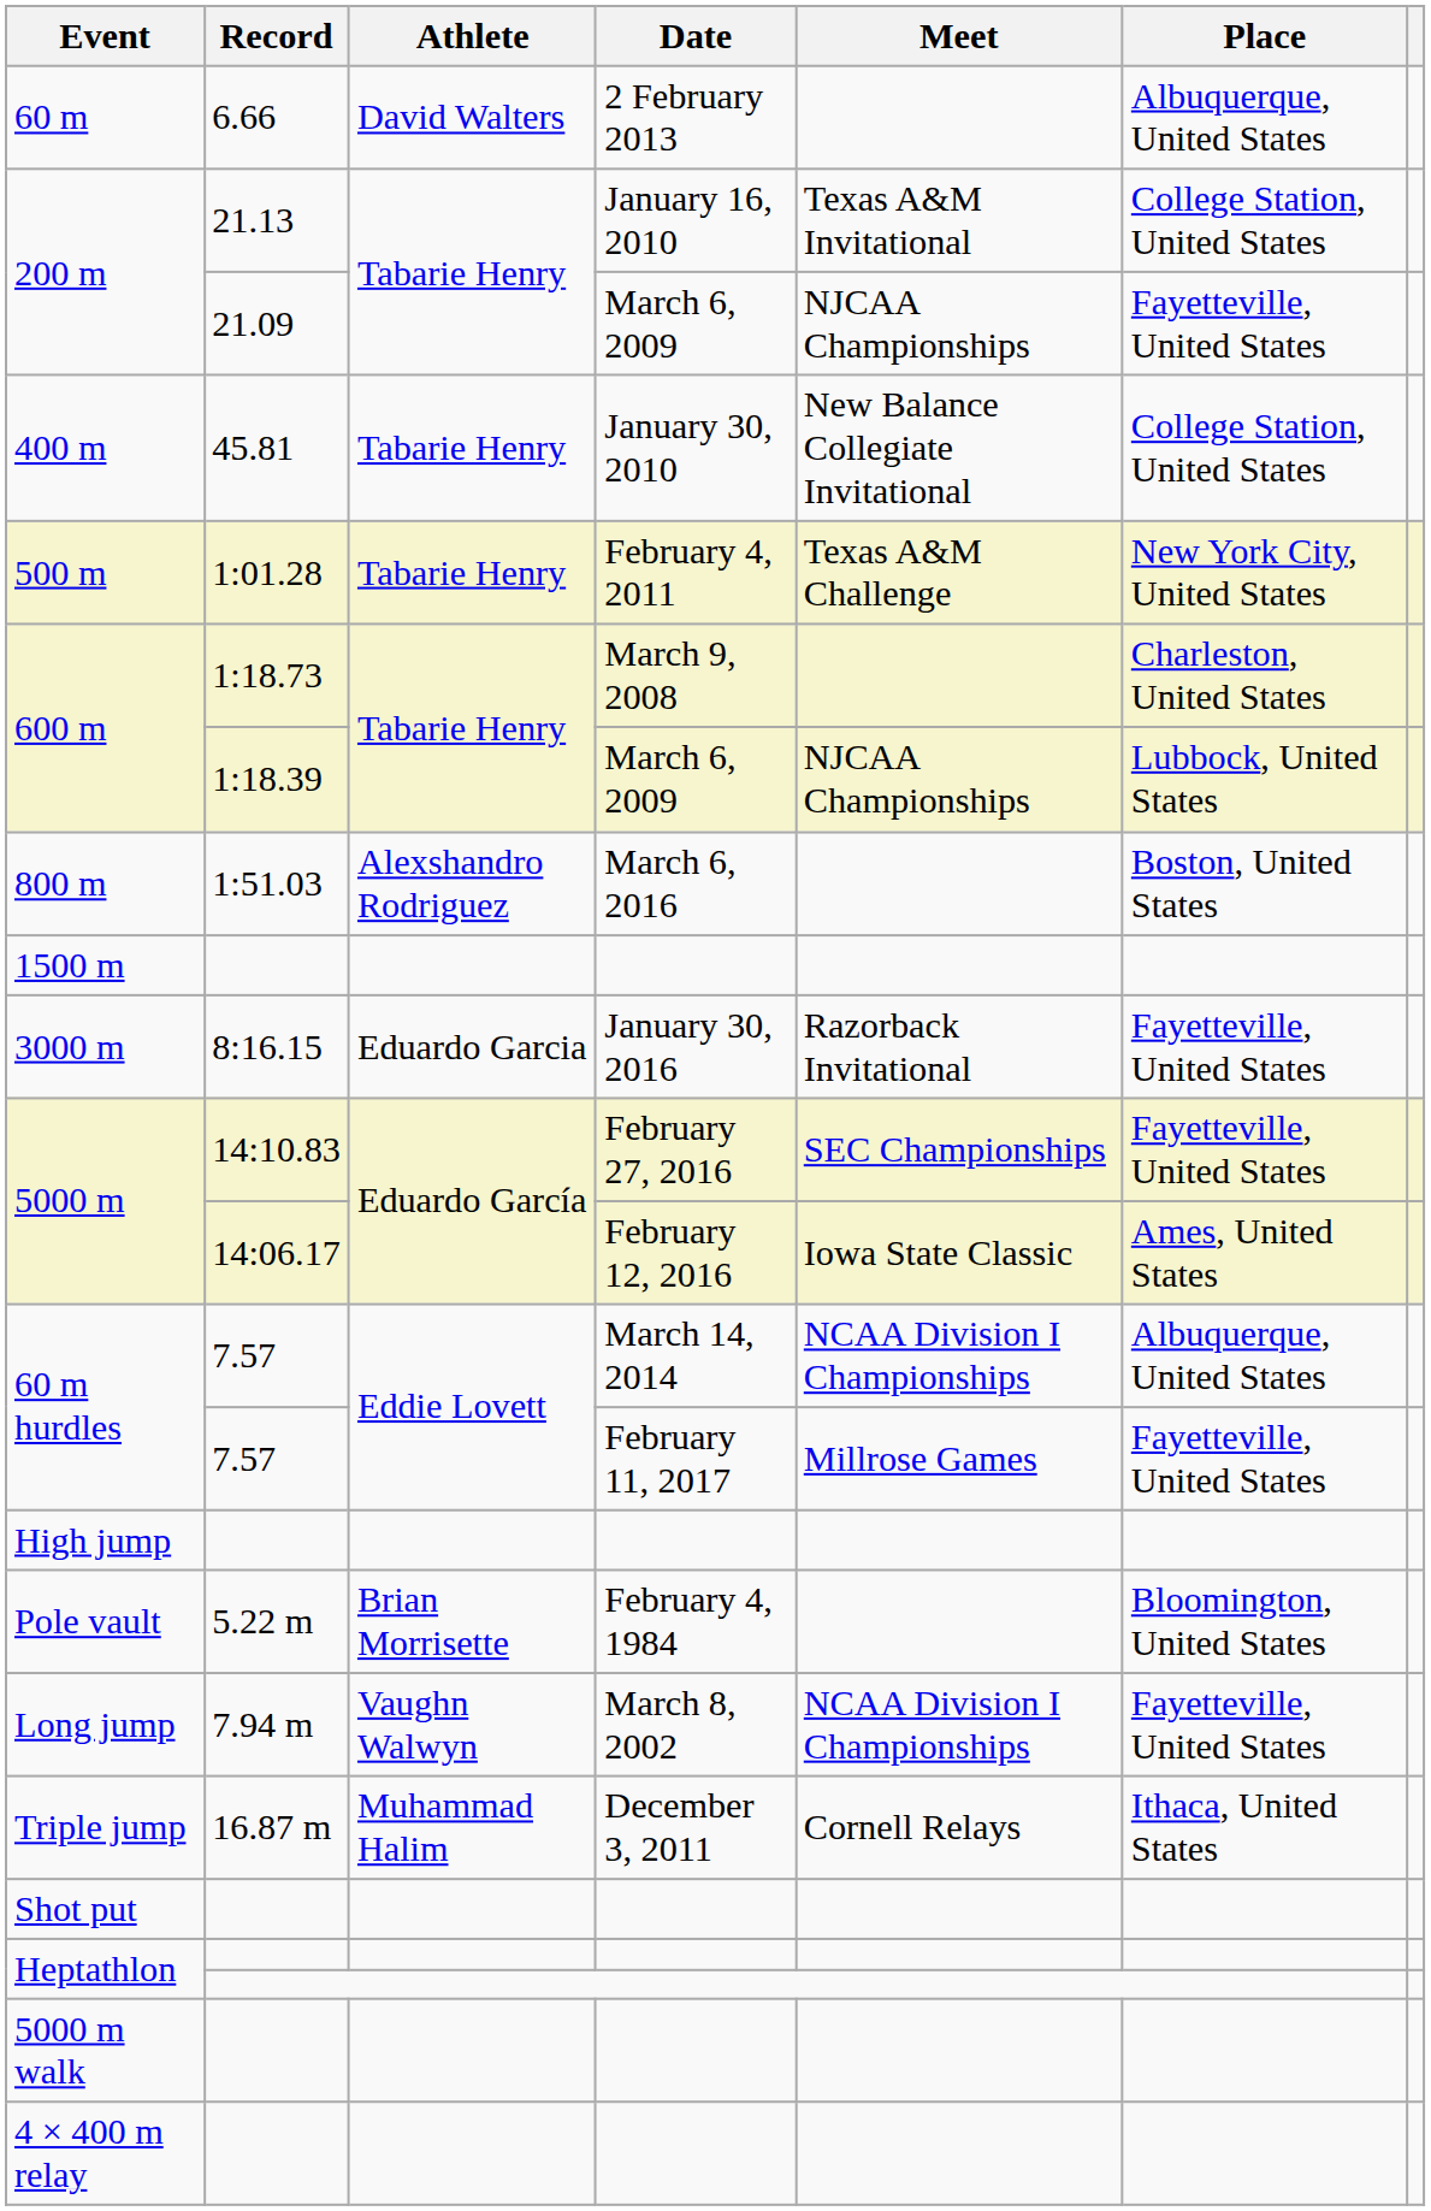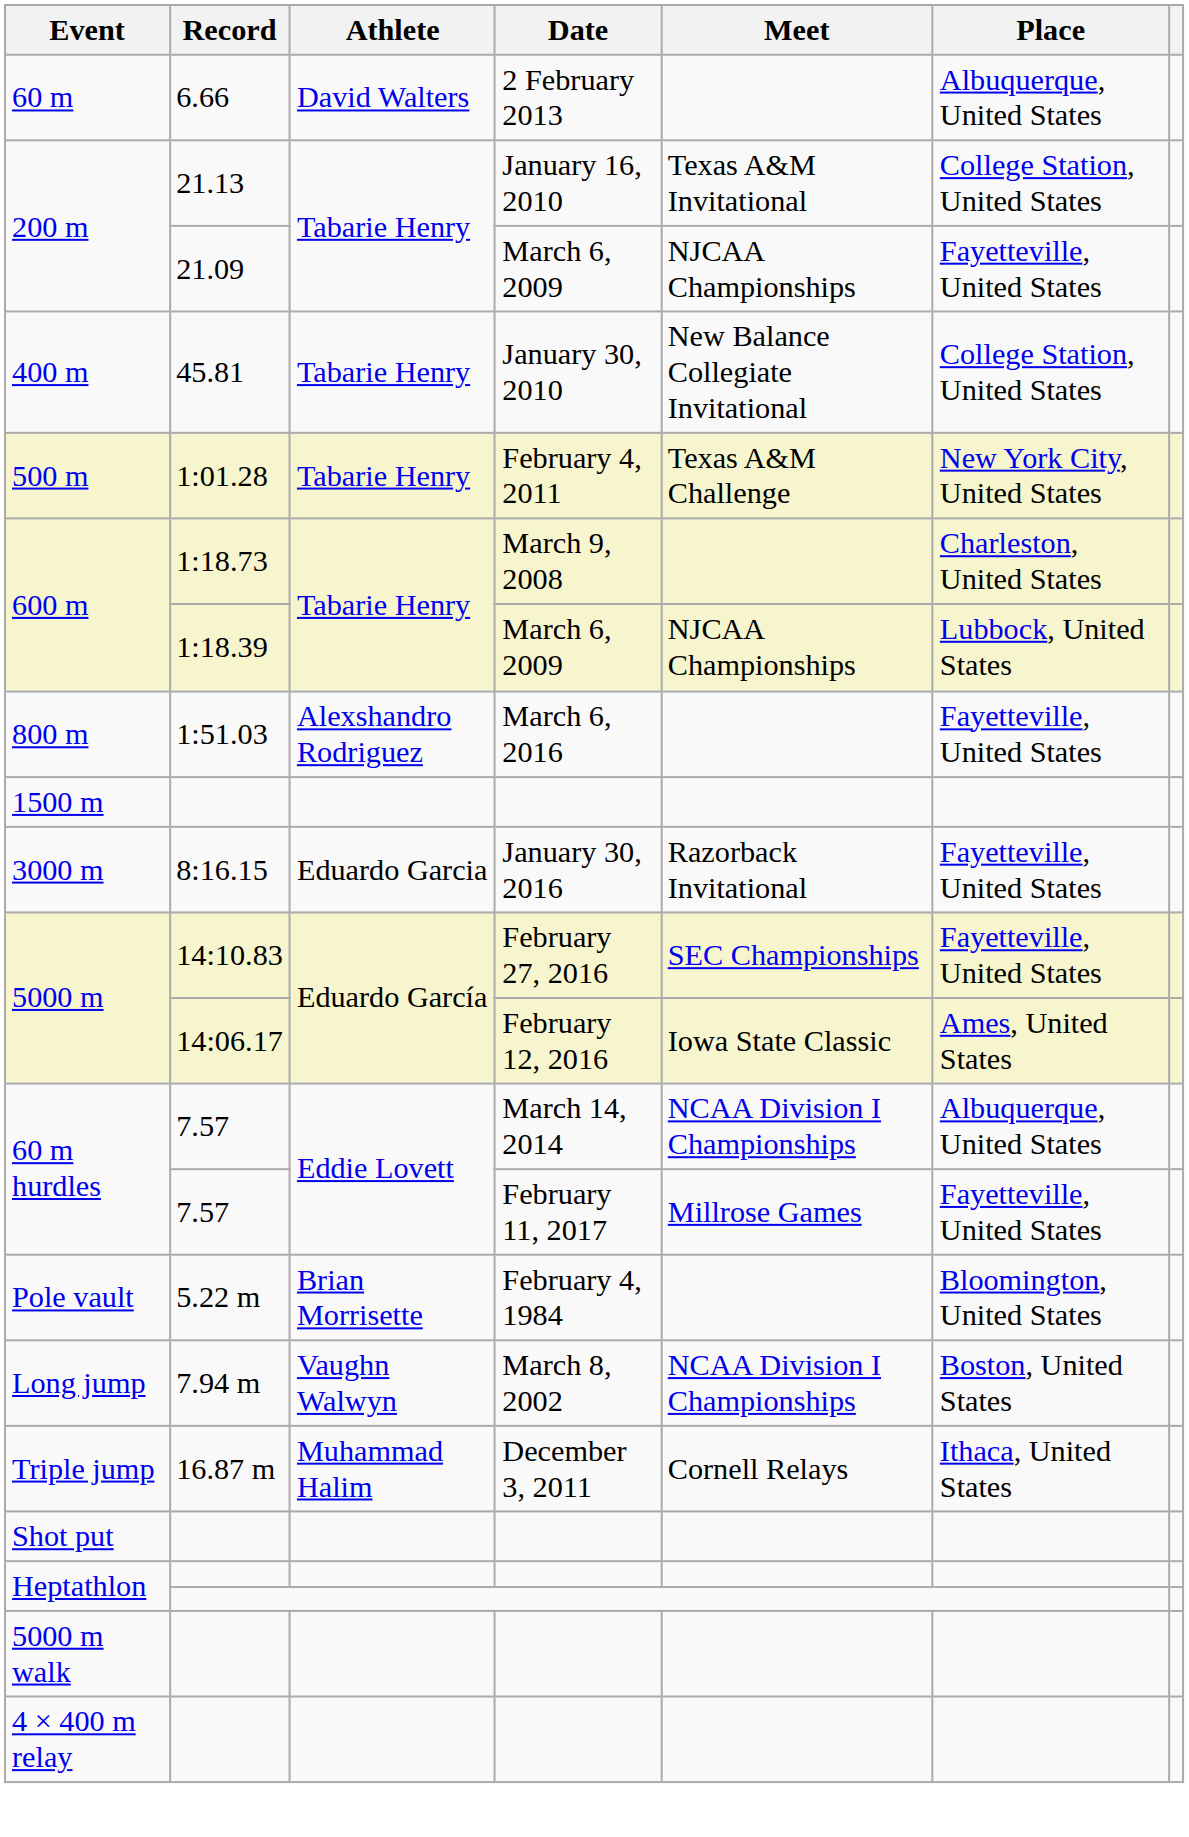 <table class="wikitable" style="font-size:95%; width: 95%;">
 <tr>
 <th>Event</th>
 <th>Record</th>
 <th>Athlete</th>
 <th>Date</th>
 <th>Meet</th>
 <th>Place</th>
 <th></th>
 </tr>
 <tr>
 <td><a href='#'>60 m</a></td>
 <td>6.66 </td>
 <td><a href='#'>David Walters</a></td>
 <td>2 February 2013</td>
 <td></td>
 <td><a href='#'>Albuquerque</a>, United States</td>
 <td></td>
 </tr>
 <tr>
 <td rowspan=2><a href='#'>200 m</a></td>
 <td>21.13</td>
 <td rowspan=2><a href='#'>Tabarie Henry</a></td>
 <td>January 16, 2010</td>
 <td>Texas A&M Invitational</td>
 <td><a href='#'>College Station</a>, United States</td>
 <td></td>
 </tr>
 <tr>
 <td>21.09 </td>
 <td>March 6, 2009</td>
 <td>NJCAA Championships</td>
 <td><a href='#'>Fayetteville</a>, United States</td>
 <td></td>
 </tr>
 <tr>
 <td><a href='#'>400 m</a></td>
 <td>45.81</td>
 <td><a href='#'>Tabarie Henry</a></td>
 <td>January 30, 2010</td>
 <td>New Balance Collegiate Invitational</td>
 <td><a href='#'>College Station</a>, United States</td>
 <td></td>
 </tr>
 <tr style="background:#f6F5CE;">
 <td><a href='#'>500 m</a></td>
 <td>1:01.28</td>
 <td><a href='#'>Tabarie Henry</a></td>
 <td>February 4, 2011</td>
 <td>Texas A&M Challenge</td>
 <td><a href='#'>New York City</a>, United States</td>
 <td></td>
 </tr>
 <tr style="background:#f6F5CE;">
 <td rowspan=2><a href='#'>600 m</a></td>
 <td>1:18.73</td>
 <td rowspan=2><a href='#'>Tabarie Henry</a></td>
 <td>March 9, 2008</td>
 <td></td>
 <td><a href='#'>Charleston</a>, United States</td>
 <td></td>
 </tr>
 <tr style="background:#f6F5CE;">
 <td>1:18.39 </td>
 <td>March 6, 2009</td>
 <td>NJCAA Championships</td>
 <td><a href='#'>Lubbock</a>, United States</td>
 <td></td>
 </tr>
 <tr>
 <td><a href='#'>800 m</a></td>
 <td>1:51.03</td>
 <td><a href='#'>Alexshandro Rodriguez</a></td>
 <td>March 6, 2016</td>
 <td></td>
-<td><a href='#'>Boston</a>, United States</td>
+<td><a href='#'>Fayetteville</a>, United States</td>
 <td></td>
 </tr>
 <tr>
 <td><a href='#'>1500 m</a></td>
 <td></td>
 <td></td>
 <td></td>
 <td></td>
 <td></td>
 <td></td>
 </tr>
 <tr>
 <td><a href='#'>3000 m</a></td>
 <td>8:16.15</td>
 <td>Eduardo Garcia</td>
 <td>January 30, 2016</td>
 <td>Razorback Invitational</td>
 <td><a href='#'>Fayetteville</a>, United States</td>
 <td></td>
 </tr>
 <tr style="background:#f6F5CE;">
 <td rowspan=2><a href='#'>5000 m</a></td>
 <td>14:10.83</td>
 <td rowspan=2>Eduardo García</td>
 <td>February 27, 2016</td>
 <td><a href='#'>SEC Championships</a></td>
 <td><a href='#'>Fayetteville</a>, United States</td>
 <td></td>
 </tr>
 <tr style="background:#f6F5CE;">
 <td>14:06.17 </td>
 <td>February 12, 2016</td>
 <td>Iowa State Classic</td>
 <td><a href='#'>Ames</a>, United States</td>
 <td></td>
 </tr>
 <tr>
 <td rowspan=2><a href='#'>60 m hurdles</a></td>
 <td>7.57 </td>
 <td rowspan=2><a href='#'>Eddie Lovett</a></td>
 <td>March 14, 2014</td>
 <td><a href='#'>NCAA Division I Championships</a></td>
 <td><a href='#'>Albuquerque</a>, United States</td>
 <td></td>
 </tr>
 <tr>
 <td>7.57</td>
 <td>February 11, 2017</td>
 <td><a href='#'>Millrose Games</a></td>
 <td><a href='#'>Fayetteville</a>, United States</td>
 <td></td>
 </tr>
 <tr>
-<td><a href='#'>High jump</a></td>
-<td></td>
-<td></td>
-<td></td>
-<td></td>
-<td></td>
-<td></td>
-</tr>
-<tr>
 <td><a href='#'>Pole vault</a></td>
 <td>5.22 m</td>
 <td><a href='#'>Brian Morrisette</a></td>
 <td>February 4, 1984</td>
 <td></td>
 <td><a href='#'>Bloomington</a>, United States</td>
 <td></td>
 </tr>
 <tr>
 <td><a href='#'>Long jump</a></td>
 <td>7.94 m</td>
 <td><a href='#'>Vaughn Walwyn</a></td>
 <td>March 8, 2002</td>
 <td><a href='#'>NCAA Division I Championships</a></td>
-<td><a href='#'>Fayetteville</a>, United States</td>
+<td><a href='#'>Boston</a>, United States</td>
 <td></td>
 </tr>
 <tr>
 <td><a href='#'>Triple jump</a></td>
 <td>16.87 m</td>
 <td><a href='#'>Muhammad Halim</a></td>
 <td>December 3, 2011</td>
 <td>Cornell Relays</td>
 <td><a href='#'>Ithaca</a>, United States</td>
 <td></td>
 </tr>
 <tr>
 <td><a href='#'>Shot put</a></td>
 <td></td>
 <td></td>
 <td></td>
 <td></td>
 <td></td>
 <td></td>
 </tr>
 <tr>
 <td rowspan=2><a href='#'>Heptathlon</a></td>
 <td></td>
 <td></td>
 <td></td>
 <td></td>
 <td></td>
 <td></td>
 </tr>
 <tr>
 <td colspan=5></td>
 <td></td>
 </tr>
 <tr>
 <td><a href='#'>5000 m walk</a></td>
 <td></td>
 <td></td>
 <td></td>
 <td></td>
 <td></td>
 <td></td>
 </tr>
 <tr>
 <td><a href='#'>4 × 400 m relay</a></td>
 <td></td>
 <td></td>
 <td></td>
 <td></td>
 <td></td>
 <td></td>
 </tr>
 </table>
